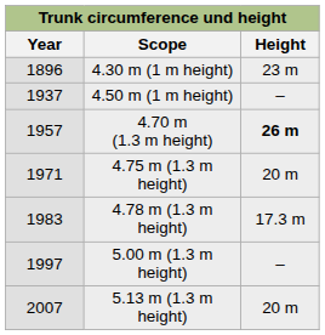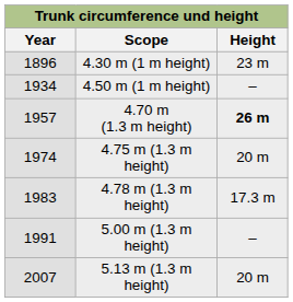 <table class="wikitable float-right" style="width:35%;">
 <tr>
 <th colspan="11" style="width:25%; background:#B0C58C;">Trunk circumference und height</th>
 </tr>
 <tr style="background:#E0E0E0">
 <th style="width:25%;">Year</th>
 <th style="width:50%;">Scope</th>
 <th style="width:25%;">Height</th>
 </tr>
 <tr>
 <td align="center" bgcolor="#E0E0E0">1896</td>
 <td align="center" bgcolor="#EDEDED">4.30 m (1 m height)</td>
 <td align="center" bgcolor="#EDEDED">23 m</td>
 </tr>
 <tr>
-<td align="center" bgcolor="#E0E0E0">1937</td>
+<td align="center" bgcolor="#E0E0E0">1934</td>
 <td align="center" bgcolor="#EDEDED">4.50 m (1 m height)</td>
 <td align="center" bgcolor="#EDEDED">–</td>
 </tr>
 <tr>
 <td align="center" bgcolor="#E0E0E0">1957</td>
 <td align="center" bgcolor="#EDEDED">4.70 m (1.3 m height)</td>
 <td align="center" bgcolor="#EDEDED"><strong>26 m</strong></td>
 </tr>
 <tr>
-<td align="center" bgcolor="#E0E0E0">1971</td>
+<td align="center" bgcolor="#E0E0E0">1974</td>
 <td align="center" bgcolor="#EDEDED">4.75 m (1.3 m height)</td>
 <td align="center" bgcolor="#EDEDED">20 m</td>
 </tr>
 <tr>
 <td align="center" bgcolor="#E0E0E0">1983</td>
 <td align="center" bgcolor="#EDEDED">4.78 m (1.3 m height)</td>
 <td align="center" bgcolor="#EDEDED">17.3 m</td>
 </tr>
 <tr>
-<td align="center" bgcolor="#E0E0E0">1997</td>
+<td align="center" bgcolor="#E0E0E0">1991</td>
 <td align="center" bgcolor="#EDEDED">5.00 m (1.3 m height)</td>
 <td align="center" bgcolor="#EDEDED">–</td>
 </tr>
 <tr>
 <td align="center" bgcolor="#E0E0E0">2007</td>
 <td align="center" bgcolor="#EDEDED">5.13 m (1.3 m height)</td>
 <td align="center" bgcolor="#EDEDED">20 m</td>
 </tr>
 </table>
